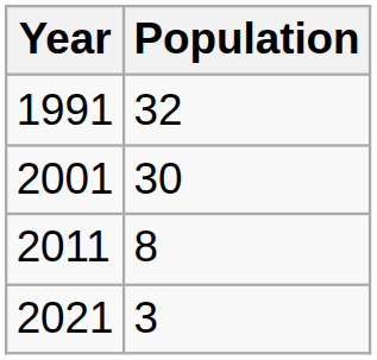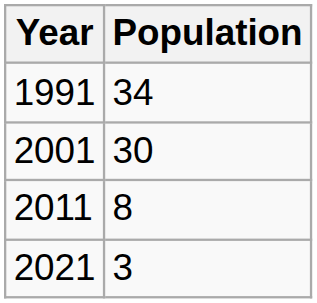 <table class="wikitable">
 <tr>
 <th>Year</th>
 <th>Population</th>
 </tr>
 <tr>
 <td>1991</td>
-<td>32</td>
+<td>34</td>
 </tr>
 <tr>
 <td>2001</td>
 <td>30</td>
 </tr>
 <tr>
 <td>2011</td>
 <td>8</td>
 </tr>
 <tr>
 <td>2021</td>
 <td>3</td>
 </tr>
 </table>
